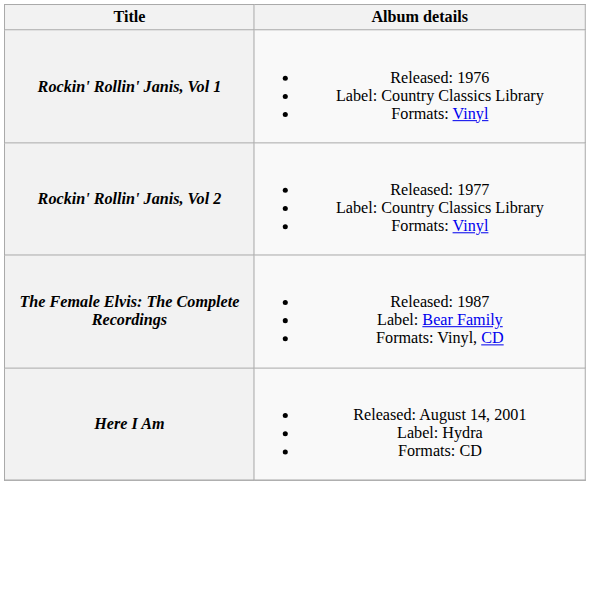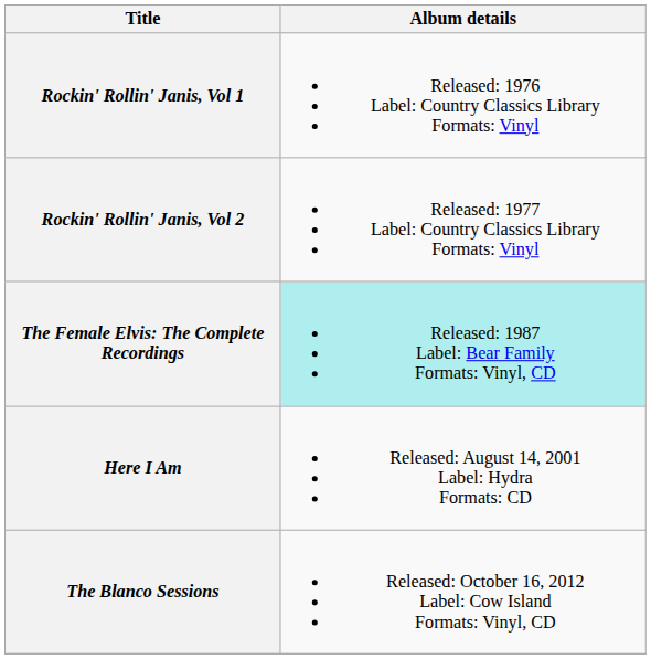 <table class="wikitable plainrowheaders" style="text-align:center;">
 <tr>
 <th scope="col" style="width:15em;">Title</th>
 <th scope="col" style="width:20em;">Album details</th>
 </tr>
 <tr>
 <th scope="row"><em>Rockin' Rollin' Janis, Vol 1</em></th>
 <td><br><ul><li>Released: 1976</li><li>Label: Country Classics Library</li><li>Formats: <a href='#'>Vinyl</a></li></ul></td>
 </tr>
 <tr>
 <th scope="row"><em>Rockin' Rollin' Janis, Vol 2</em></th>
 <td><br><ul><li>Released: 1977</li><li>Label: Country Classics Library</li><li>Formats: <a href='#'>Vinyl</a></li></ul></td>
 </tr>
 <tr>
 <th scope="row"><em>The Female Elvis: The Complete Recordings</em></th>
-<td><br><ul><li>Released: 1987</li><li>Label: <a href='#'>Bear Family</a></li><li>Formats: Vinyl, <a href='#'>CD</a></li></ul></td>
+<td style="background: paleturquoise;"><br><ul><li>Released: 1987</li><li>Label: <a href='#'>Bear Family</a></li><li>Formats: Vinyl, <a href='#'>CD</a></li></ul></td>
 </tr>
 <tr>
 <th scope="row"><em>Here I Am</em></th>
 <td><br><ul><li>Released: August 14, 2001</li><li>Label: Hydra</li><li>Formats: CD</li></ul></td>
 </tr>
 <tr>
+<th scope="row"><em>The Blanco Sessions</em></th>
+<td><br><ul><li>Released: October 16, 2012</li><li>Label: Cow Island</li><li>Formats: Vinyl, CD</li></ul></td>
+</tr>
+<tr>
 </tr>
 </table>
